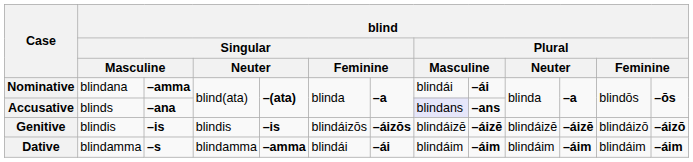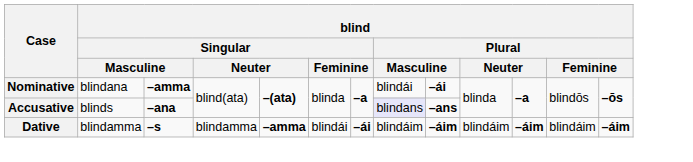 <table class="wikitable">
 <tr>
 <th rowspan="3">Case</th>
 <th colspan="12"><br> blind</th>
 </tr>
 <tr>
 <th colspan="6"><strong>Singular</strong></th>
 <th colspan="6"><strong>Plural</strong></th>
 </tr>
 <tr>
 <th colspan="2"><strong>Masculine</strong></th>
 <th colspan="2"><strong>Neuter</strong></th>
 <th colspan="2"><strong>Feminine</strong></th>
 <th colspan="2"><strong>Masculine</strong></th>
 <th colspan="2"><strong>Neuter</strong></th>
 <th colspan="2"><strong>Feminine</strong></th>
 </tr>
 <tr>
 <th><strong>Nominative</strong></th>
 <td>blindana</td>
 <td><strong>–amma</strong></td>
 <td rowspan="2">blind(ata)</td>
 <td rowspan="2"><strong>–(ata)</strong></td>
 <td rowspan="2">blinda</td>
 <td rowspan="2"><strong>–a</strong></td>
 <td>blindái</td>
 <td><strong>–ái</strong></td>
 <td rowspan="2">blinda</td>
 <td rowspan="2"><strong>–a</strong></td>
 <td rowspan="2">blindōs</td>
 <td rowspan="2"><strong>–ōs</strong></td>
 </tr>
 <tr>
 <th><strong>Accusative</strong></th>
 <td>blinds</td>
 <td><strong>–ana</strong></td>
 <td style="background: lavender;">blindans</td>
 <td><strong>–ans</strong></td>
 </tr>
 <tr>
-<th><strong>Genitive</strong></th>
-<td>blindis</td>
-<td><strong>–is</strong></td>
-<td>blindis</td>
-<td><strong>–is</strong></td>
-<td>blindáizōs</td>
-<td><strong>–áizōs</strong></td>
-<td>blindáizē</td>
-<td><strong>–áizē</strong></td>
-<td>blindáizē</td>
-<td><strong>–áizē</strong></td>
-<td>blindáizō</td>
-<td><strong>–áizō</strong></td>
-</tr>
-<tr>
 <th><strong>Dative</strong></th>
 <td>blindamma</td>
 <td><strong>–s</strong></td>
 <td>blindamma</td>
 <td><strong>–amma</strong></td>
 <td>blindái</td>
 <td><strong>–ái</strong></td>
 <td>blindáim</td>
 <td><strong>–áim</strong></td>
 <td>blindáim</td>
 <td><strong>–áim</strong></td>
 <td>blindáim</td>
 <td><strong>–áim</strong></td>
 </tr>
 </table>
